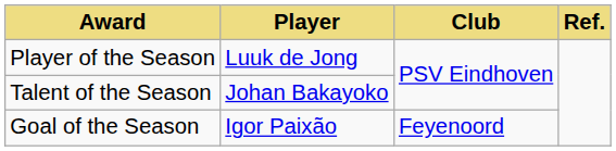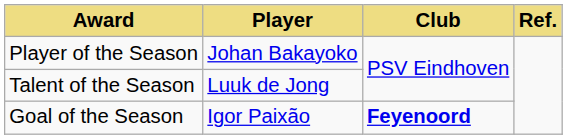 <table class="wikitable">
 <tr>
 <th style="background-color: #eedd82">Award</th>
 <th style="background-color: #eedd82">Player</th>
 <th style="background-color: #eedd82">Club</th>
 <th style="background-color: #eedd82">Ref.</th>
 </tr>
 <tr>
 <td>Player of the Season</td>
-<td> <a href='#'>Luuk de Jong</a></td>
+<td> <a href='#'>Johan Bakayoko</a></td>
 <td rowspan="2"><a href='#'>PSV Eindhoven</a></td>
 <td rowspan="3"></td>
 </tr>
 <tr>
 <td>Talent of the Season</td>
-<td> <a href='#'>Johan Bakayoko</a></td>
+<td> <a href='#'>Luuk de Jong</a></td>
 </tr>
 <tr>
 <td>Goal of the Season</td>
 <td> <a href='#'>Igor Paixão</a></td>
-<td><a href='#'>Feyenoord</a></td>
+<td><strong><a href='#'>Feyenoord</a></strong></td>
 </tr>
 </table>
